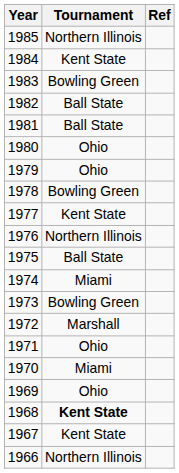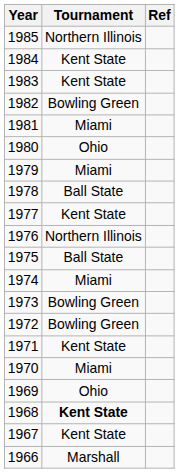 <table class="wikitable" style="text-align:center" cellpadding=2 cellspacing=2>
 <tr>
 <th>Year</th>
 <th>Tournament</th>
 <th>Ref</th>
 </tr>
 <tr>
 <td>1985</td>
 <td>Northern Illinois</td>
 <td></td>
 </tr>
 <tr>
 <td>1984</td>
 <td>Kent State</td>
 <td></td>
 </tr>
 <tr>
 <td>1983</td>
+<td>Kent State</td>
+<td></td>
+</tr>
+<tr>
+<td>1982</td>
 <td>Bowling Green</td>
 <td></td>
 </tr>
 <tr>
-<td>1982</td>
-<td>Ball State</td>
-<td></td>
-</tr>
-<tr>
 <td>1981</td>
-<td>Ball State</td>
+<td>Miami</td>
 <td></td>
 </tr>
 <tr>
 <td>1980</td>
 <td>Ohio</td>
 <td></td>
 </tr>
 <tr>
 <td>1979</td>
-<td>Ohio</td>
+<td>Miami</td>
 <td></td>
 </tr>
 <tr>
 <td>1978</td>
-<td>Bowling Green</td>
+<td>Ball State</td>
 <td></td>
 </tr>
 <tr>
 <td>1977</td>
 <td>Kent State</td>
 <td></td>
 </tr>
 <tr>
 <td>1976</td>
 <td>Northern Illinois</td>
 <td></td>
 </tr>
 <tr>
 <td>1975</td>
 <td>Ball State</td>
 <td></td>
 </tr>
 <tr>
 <td>1974</td>
 <td>Miami</td>
 <td></td>
 </tr>
 <tr>
 <td>1973</td>
 <td>Bowling Green</td>
 <td></td>
 </tr>
 <tr>
 <td>1972</td>
-<td>Marshall</td>
+<td>Bowling Green</td>
 <td></td>
 </tr>
 <tr>
 <td>1971</td>
-<td>Ohio</td>
+<td>Kent State</td>
 <td></td>
 </tr>
 <tr>
 <td>1970</td>
 <td>Miami</td>
 <td></td>
 </tr>
 <tr>
 <td>1969</td>
 <td>Ohio</td>
 <td></td>
 </tr>
 <tr>
 <td>1968</td>
 <td><strong>Kent State</strong></td>
 <td></td>
 </tr>
 <tr>
 <td>1967</td>
 <td>Kent State</td>
 <td></td>
 </tr>
 <tr>
 <td>1966</td>
-<td>Northern Illinois</td>
+<td>Marshall</td>
 <td></td>
 </tr>
 </table>
